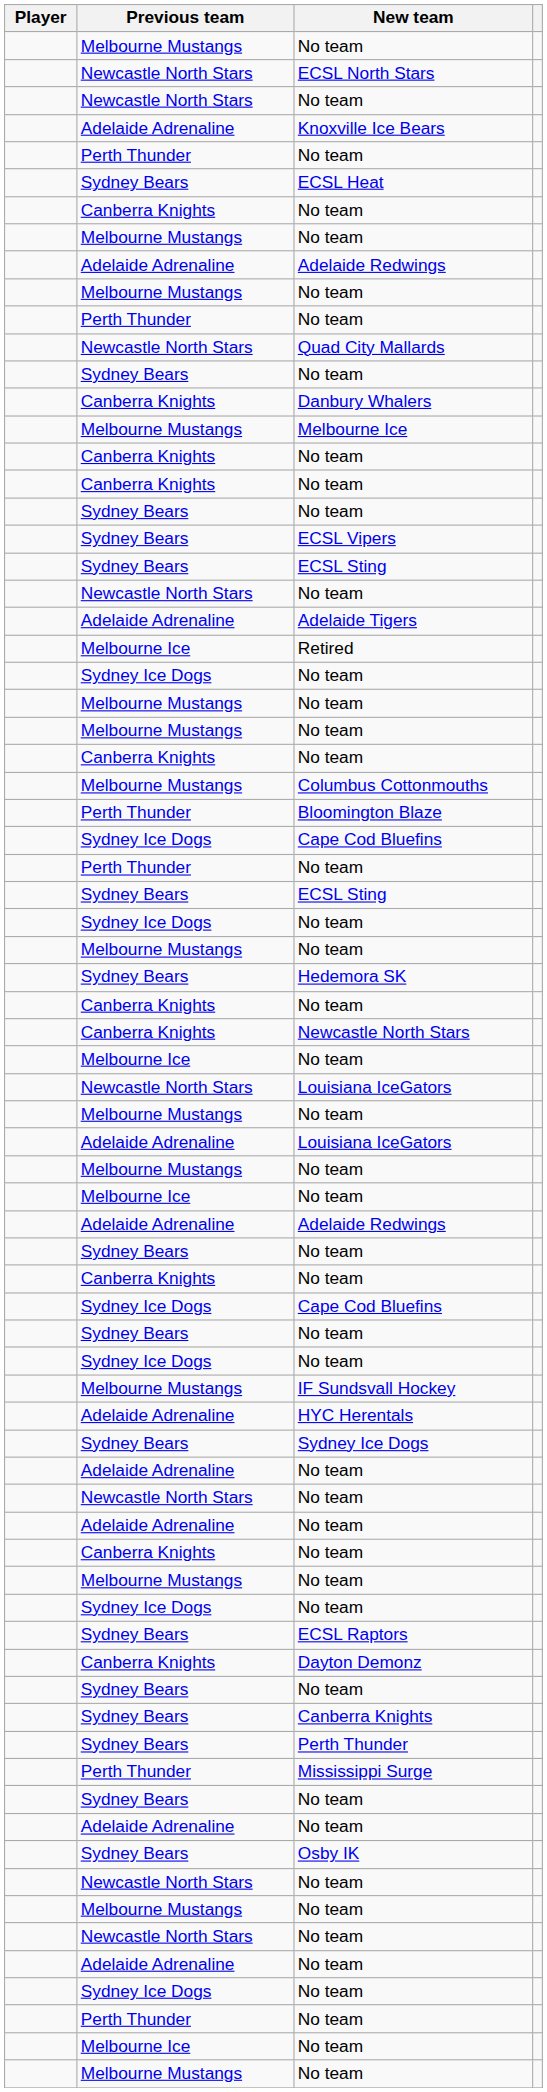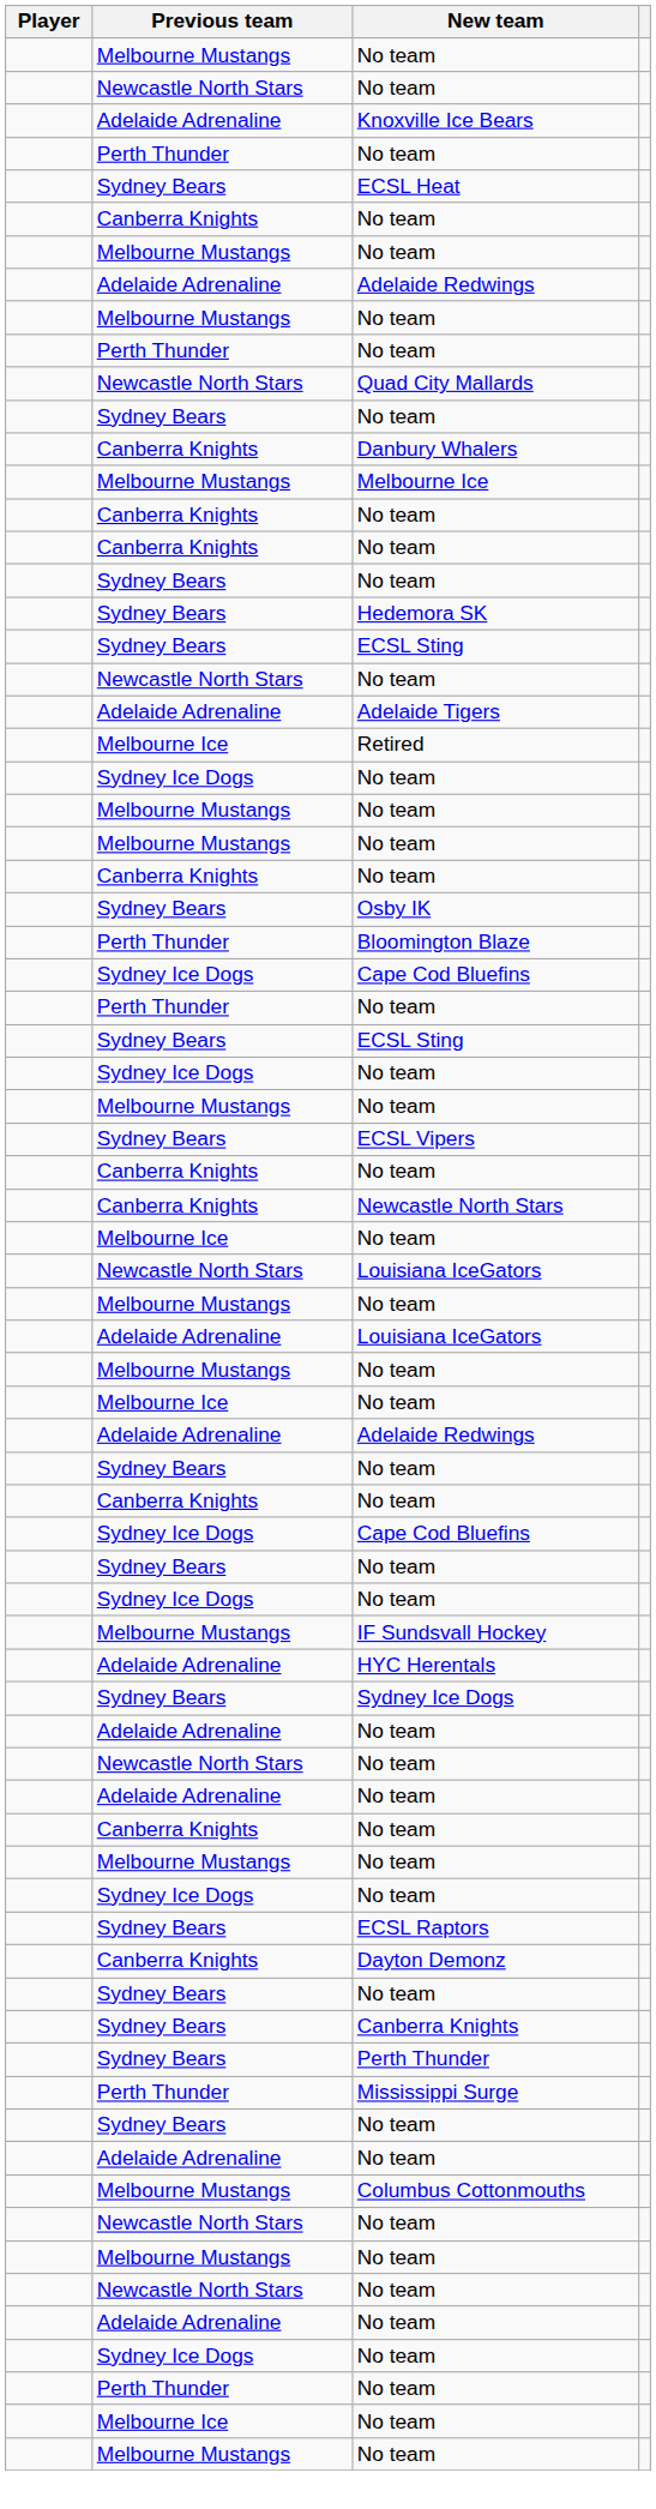 <table class="sortable wikitable" width=80% font-size=90%>
 <tr>
 <th>Player</th>
 <th>Previous team</th>
 <th>New team</th>
 <th class="unsortable"></th>
 </tr>
 <tr>
 <td> </td>
 <td><a href='#'>Melbourne Mustangs</a></td>
 <td>No team</td>
-<td></td>
-</tr>
-<tr>
-<td> </td>
-<td><a href='#'>Newcastle North Stars</a></td>
-<td><a href='#'>ECSL North Stars</a></td>
 <td></td>
 </tr>
 <tr>
 <td> </td>
 <td><a href='#'>Newcastle North Stars</a></td>
 <td>No team</td>
 <td></td>
 </tr>
 <tr>
 <td> </td>
 <td><a href='#'>Adelaide Adrenaline</a></td>
 <td><a href='#'>Knoxville Ice Bears</a></td>
 <td></td>
 </tr>
 <tr>
 <td> </td>
 <td><a href='#'>Perth Thunder</a></td>
 <td>No team</td>
 <td></td>
 </tr>
 <tr>
 <td> </td>
 <td><a href='#'>Sydney Bears</a></td>
 <td><a href='#'>ECSL Heat</a></td>
 <td></td>
 </tr>
 <tr>
 <td> </td>
 <td><a href='#'>Canberra Knights</a></td>
 <td>No team</td>
 <td></td>
 </tr>
 <tr>
 <td> </td>
 <td><a href='#'>Melbourne Mustangs</a></td>
 <td>No team</td>
 <td></td>
 </tr>
 <tr>
 <td> </td>
 <td><a href='#'>Adelaide Adrenaline</a></td>
 <td><a href='#'>Adelaide Redwings</a></td>
 <td></td>
 </tr>
 <tr>
 <td> </td>
 <td><a href='#'>Melbourne Mustangs</a></td>
 <td>No team</td>
 <td></td>
 </tr>
 <tr>
 <td> </td>
 <td><a href='#'>Perth Thunder</a></td>
 <td>No team</td>
 <td></td>
 </tr>
 <tr>
 <td> </td>
 <td><a href='#'>Newcastle North Stars</a></td>
 <td><a href='#'>Quad City Mallards</a></td>
 <td></td>
 </tr>
 <tr>
 <td> </td>
 <td><a href='#'>Sydney Bears</a></td>
 <td>No team</td>
 <td></td>
 </tr>
 <tr>
 <td> </td>
 <td><a href='#'>Canberra Knights</a></td>
 <td><a href='#'>Danbury Whalers</a></td>
 <td></td>
 </tr>
 <tr>
 <td> </td>
 <td><a href='#'>Melbourne Mustangs</a></td>
 <td><a href='#'>Melbourne Ice</a></td>
 <td></td>
 </tr>
 <tr>
 <td> </td>
 <td><a href='#'>Canberra Knights</a></td>
 <td>No team</td>
 <td></td>
 </tr>
 <tr>
 <td> </td>
 <td><a href='#'>Canberra Knights</a></td>
 <td>No team</td>
 <td></td>
 </tr>
 <tr>
 <td> </td>
 <td><a href='#'>Sydney Bears</a></td>
 <td>No team</td>
 <td></td>
 </tr>
 <tr>
 <td> </td>
 <td><a href='#'>Sydney Bears</a></td>
-<td><a href='#'>ECSL Vipers</a></td>
+<td><a href='#'>Hedemora SK</a></td>
 <td></td>
 </tr>
 <tr>
 <td> </td>
 <td><a href='#'>Sydney Bears</a></td>
 <td><a href='#'>ECSL Sting</a></td>
 <td></td>
 </tr>
 <tr>
 <td> </td>
 <td><a href='#'>Newcastle North Stars</a></td>
 <td>No team</td>
 <td></td>
 </tr>
 <tr>
 <td> </td>
 <td><a href='#'>Adelaide Adrenaline</a></td>
 <td><a href='#'>Adelaide Tigers</a></td>
 <td></td>
 </tr>
 <tr>
 <td> </td>
 <td><a href='#'>Melbourne Ice</a></td>
 <td>Retired</td>
 <td></td>
 </tr>
 <tr>
 <td> </td>
 <td><a href='#'>Sydney Ice Dogs</a></td>
 <td>No team</td>
 <td></td>
 </tr>
 <tr>
 <td> </td>
 <td><a href='#'>Melbourne Mustangs</a></td>
 <td>No team</td>
 <td></td>
 </tr>
 <tr>
 <td> </td>
 <td><a href='#'>Melbourne Mustangs</a></td>
 <td>No team</td>
 <td></td>
 </tr>
 <tr>
 <td> </td>
 <td><a href='#'>Canberra Knights</a></td>
 <td>No team</td>
 <td></td>
 </tr>
 <tr>
 <td> </td>
-<td><a href='#'>Melbourne Mustangs</a></td>
-<td><a href='#'>Columbus Cottonmouths</a></td>
+<td><a href='#'>Sydney Bears</a></td>
+<td><a href='#'>Osby IK</a></td>
 <td></td>
 </tr>
 <tr>
 <td> </td>
 <td><a href='#'>Perth Thunder</a></td>
 <td><a href='#'>Bloomington Blaze</a></td>
 <td></td>
 </tr>
 <tr>
 <td> </td>
 <td><a href='#'>Sydney Ice Dogs</a></td>
 <td><a href='#'>Cape Cod Bluefins</a></td>
 <td></td>
 </tr>
 <tr>
 <td> </td>
 <td><a href='#'>Perth Thunder</a></td>
 <td>No team</td>
 <td></td>
 </tr>
 <tr>
 <td> </td>
 <td><a href='#'>Sydney Bears</a></td>
 <td><a href='#'>ECSL Sting</a></td>
 <td></td>
 </tr>
 <tr>
 <td> </td>
 <td><a href='#'>Sydney Ice Dogs</a></td>
 <td>No team</td>
 <td></td>
 </tr>
 <tr>
 <td> </td>
 <td><a href='#'>Melbourne Mustangs</a></td>
 <td>No team</td>
 <td></td>
 </tr>
 <tr>
 <td> </td>
 <td><a href='#'>Sydney Bears</a></td>
-<td><a href='#'>Hedemora SK</a></td>
+<td><a href='#'>ECSL Vipers</a></td>
 <td></td>
 </tr>
 <tr>
 <td> </td>
 <td><a href='#'>Canberra Knights</a></td>
 <td>No team</td>
 <td></td>
 </tr>
 <tr>
 <td> </td>
 <td><a href='#'>Canberra Knights</a></td>
 <td><a href='#'>Newcastle North Stars</a></td>
 <td></td>
 </tr>
 <tr>
 <td> </td>
 <td><a href='#'>Melbourne Ice</a></td>
 <td>No team</td>
 <td></td>
 </tr>
 <tr>
 <td> </td>
 <td><a href='#'>Newcastle North Stars</a></td>
 <td><a href='#'>Louisiana IceGators</a></td>
 <td></td>
 </tr>
 <tr>
 <td> </td>
 <td><a href='#'>Melbourne Mustangs</a></td>
 <td>No team</td>
 <td></td>
 </tr>
 <tr>
 <td> </td>
 <td><a href='#'>Adelaide Adrenaline</a></td>
 <td><a href='#'>Louisiana IceGators</a></td>
 <td></td>
 </tr>
 <tr>
 <td> </td>
 <td><a href='#'>Melbourne Mustangs</a></td>
 <td>No team</td>
 <td></td>
 </tr>
 <tr>
 <td> </td>
 <td><a href='#'>Melbourne Ice</a></td>
 <td>No team</td>
 <td></td>
 </tr>
 <tr>
 <td> </td>
 <td><a href='#'>Adelaide Adrenaline</a></td>
 <td><a href='#'>Adelaide Redwings</a></td>
 <td></td>
 </tr>
 <tr>
 <td> </td>
 <td><a href='#'>Sydney Bears</a></td>
 <td>No team</td>
 <td></td>
 </tr>
 <tr>
 <td> </td>
 <td><a href='#'>Canberra Knights</a></td>
 <td>No team</td>
 <td></td>
 </tr>
 <tr>
 <td> </td>
 <td><a href='#'>Sydney Ice Dogs</a></td>
 <td><a href='#'>Cape Cod Bluefins</a></td>
 <td></td>
 </tr>
 <tr>
 <td> </td>
 <td><a href='#'>Sydney Bears</a></td>
 <td>No team</td>
 <td></td>
 </tr>
 <tr>
 <td> </td>
 <td><a href='#'>Sydney Ice Dogs</a></td>
 <td>No team</td>
 <td></td>
 </tr>
 <tr>
 <td> </td>
 <td><a href='#'>Melbourne Mustangs</a></td>
 <td><a href='#'>IF Sundsvall Hockey</a></td>
 <td></td>
 </tr>
 <tr>
 <td> </td>
 <td><a href='#'>Adelaide Adrenaline</a></td>
 <td><a href='#'>HYC Herentals</a></td>
 <td></td>
 </tr>
 <tr>
 <td> </td>
 <td><a href='#'>Sydney Bears</a></td>
 <td><a href='#'>Sydney Ice Dogs</a></td>
 <td></td>
 </tr>
 <tr>
 <td> </td>
 <td><a href='#'>Adelaide Adrenaline</a></td>
 <td>No team</td>
 <td></td>
 </tr>
 <tr>
 <td> </td>
 <td><a href='#'>Newcastle North Stars</a></td>
 <td>No team</td>
 <td></td>
 </tr>
 <tr>
 <td> </td>
 <td><a href='#'>Adelaide Adrenaline</a></td>
 <td>No team</td>
 <td></td>
 </tr>
 <tr>
 <td> </td>
 <td><a href='#'>Canberra Knights</a></td>
 <td>No team</td>
 <td></td>
 </tr>
 <tr>
 <td> </td>
 <td><a href='#'>Melbourne Mustangs</a></td>
 <td>No team</td>
 <td></td>
 </tr>
 <tr>
 <td> </td>
 <td><a href='#'>Sydney Ice Dogs</a></td>
 <td>No team</td>
 <td></td>
 </tr>
 <tr>
 <td> </td>
 <td><a href='#'>Sydney Bears</a></td>
 <td><a href='#'>ECSL Raptors</a></td>
 <td></td>
 </tr>
 <tr>
 <td> </td>
 <td><a href='#'>Canberra Knights</a></td>
 <td><a href='#'>Dayton Demonz</a></td>
 <td></td>
 </tr>
 <tr>
 <td> </td>
 <td><a href='#'>Sydney Bears</a></td>
 <td>No team</td>
 <td></td>
 </tr>
 <tr>
 <td> </td>
 <td><a href='#'>Sydney Bears</a></td>
 <td><a href='#'>Canberra Knights</a></td>
 <td></td>
 </tr>
 <tr>
 <td> </td>
 <td><a href='#'>Sydney Bears</a></td>
 <td><a href='#'>Perth Thunder</a></td>
 <td></td>
 </tr>
 <tr>
 <td> </td>
 <td><a href='#'>Perth Thunder</a></td>
 <td><a href='#'>Mississippi Surge</a></td>
 <td></td>
 </tr>
 <tr>
 <td> </td>
 <td><a href='#'>Sydney Bears</a></td>
 <td>No team</td>
 <td></td>
 </tr>
 <tr>
 <td> </td>
 <td><a href='#'>Adelaide Adrenaline</a></td>
 <td>No team</td>
 <td></td>
 </tr>
 <tr>
 <td> </td>
-<td><a href='#'>Sydney Bears</a></td>
-<td><a href='#'>Osby IK</a></td>
+<td><a href='#'>Melbourne Mustangs</a></td>
+<td><a href='#'>Columbus Cottonmouths</a></td>
 <td></td>
 </tr>
 <tr>
 <td> </td>
 <td><a href='#'>Newcastle North Stars</a></td>
 <td>No team</td>
 <td></td>
 </tr>
 <tr>
 <td> </td>
 <td><a href='#'>Melbourne Mustangs</a></td>
 <td>No team</td>
 <td></td>
 </tr>
 <tr>
 <td> </td>
 <td><a href='#'>Newcastle North Stars</a></td>
 <td>No team</td>
 <td></td>
 </tr>
 <tr>
 <td> </td>
 <td><a href='#'>Adelaide Adrenaline</a></td>
 <td>No team</td>
 <td></td>
 </tr>
 <tr>
 <td> </td>
 <td><a href='#'>Sydney Ice Dogs</a></td>
 <td>No team</td>
 <td></td>
 </tr>
 <tr>
 <td> </td>
 <td><a href='#'>Perth Thunder</a></td>
 <td>No team</td>
 <td></td>
 </tr>
 <tr>
 <td> </td>
 <td><a href='#'>Melbourne Ice</a></td>
 <td>No team</td>
 <td></td>
 </tr>
 <tr>
 <td> </td>
 <td><a href='#'>Melbourne Mustangs</a></td>
 <td>No team</td>
 <td></td>
 </tr>
 </table>
